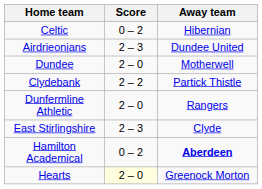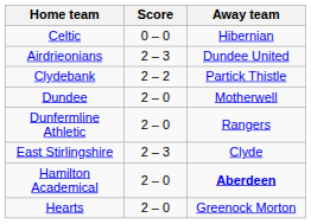 <table class="wikitable" style="text-align: center">
 <tr>
 <th width=140>Home team</th>
 <th width=70>Score</th>
 <th width=140>Away team</th>
 </tr>
 <tr>
 <td><a href='#'>Celtic</a></td>
-<td>0 – 2</td>
+<td>0 – 0</td>
 <td><a href='#'>Hibernian</a></td>
 </tr>
 <tr>
 <td><a href='#'>Airdrieonians</a></td>
 <td>2 – 3</td>
 <td><a href='#'>Dundee United</a></td>
 </tr>
 <tr>
+<td><a href='#'>Clydebank</a></td>
+<td>2 – 2</td>
+<td><a href='#'>Partick Thistle</a></td>
+</tr>
+<tr>
 <td><a href='#'>Dundee</a></td>
 <td>2 – 0</td>
 <td><a href='#'>Motherwell</a></td>
-</tr>
-<tr>
-<td><a href='#'>Clydebank</a></td>
-<td>2 – 2</td>
-<td><a href='#'>Partick Thistle</a></td>
 </tr>
 <tr>
 <td><a href='#'>Dunfermline Athletic</a></td>
 <td>2 – 0</td>
 <td><a href='#'>Rangers</a></td>
 </tr>
 <tr>
 <td><a href='#'>East Stirlingshire</a></td>
 <td>2 – 3</td>
 <td><a href='#'>Clyde</a></td>
 </tr>
 <tr>
 <td><a href='#'>Hamilton Academical</a></td>
-<td>0 – 2</td>
+<td>2 – 0</td>
 <td><strong><a href='#'>Aberdeen</a></strong></td>
 </tr>
 <tr>
 <td><a href='#'>Hearts</a></td>
-<td style="background: lightyellow;">2 – 0</td>
+<td>2 – 0</td>
 <td><a href='#'>Greenock Morton</a></td>
 </tr>
 </table>
